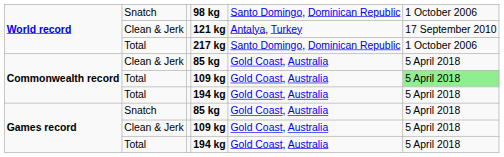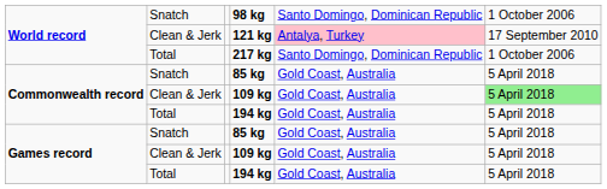 <table class="wikitable">
 <tr>
 <td rowspan=3><strong><a href='#'>World record</a></strong></td>
 <td>Snatch</td>
 <td></td>
 <td><strong>98 kg</strong></td>
 <td><a href='#'>Santo Domingo</a>, <a href='#'>Dominican Republic</a></td>
 <td>1 October 2006</td>
 </tr>
 <tr>
 <td>Clean & Jerk</td>
 <td></td>
 <td><strong>121 kg</strong></td>
-<td><a href='#'>Antalya</a>, <a href='#'>Turkey</a></td>
+<td style="background: pink;"><a href='#'>Antalya</a>, <a href='#'>Turkey</a></td>
 <td>17 September 2010</td>
 </tr>
 <tr>
 <td>Total</td>
 <td></td>
 <td><strong>217 kg</strong></td>
 <td><a href='#'>Santo Domingo</a>, <a href='#'>Dominican Republic</a></td>
 <td>1 October 2006</td>
 </tr>
 <tr>
 <td rowspan=3><strong>Commonwealth record</strong></td>
-<td>Clean & Jerk</td>
+<td>Snatch</td>
 <td></td>
 <td><strong>85 kg</strong></td>
 <td><a href='#'>Gold Coast</a>, <a href='#'>Australia</a></td>
 <td>5 April 2018</td>
 </tr>
 <tr>
-<td>Total</td>
+<td>Clean & Jerk</td>
 <td></td>
 <td><strong>109 kg</strong></td>
 <td><a href='#'>Gold Coast</a>, <a href='#'>Australia</a></td>
 <td style="background: lightgreen;">5 April 2018</td>
 </tr>
 <tr>
 <td>Total</td>
 <td></td>
 <td><strong>194 kg</strong></td>
 <td><a href='#'>Gold Coast</a>, <a href='#'>Australia</a></td>
 <td>5 April 2018</td>
 </tr>
 <tr>
 <td rowspan=3><strong>Games record</strong></td>
 <td>Snatch</td>
 <td></td>
 <td><strong>85 kg</strong></td>
 <td><a href='#'>Gold Coast</a>, <a href='#'>Australia</a></td>
 <td>5 April 2018</td>
 </tr>
 <tr>
 <td>Clean & Jerk</td>
 <td></td>
 <td><strong>109 kg</strong></td>
 <td><a href='#'>Gold Coast</a>, <a href='#'>Australia</a></td>
 <td>5 April 2018</td>
 </tr>
 <tr>
 <td>Total</td>
 <td></td>
 <td><strong>194 kg</strong></td>
 <td><a href='#'>Gold Coast</a>, <a href='#'>Australia</a></td>
 <td>5 April 2018</td>
 </tr>
 </table>
